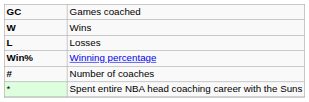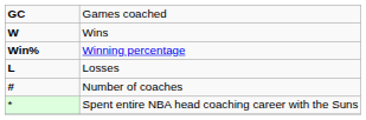 <table class="wikitable">
 <tr>
 <td><strong>GC</strong></td>
 <td>Games coached</td>
 </tr>
 <tr>
 <td><strong>W</strong></td>
 <td>Wins</td>
 </tr>
 <tr>
+<td><strong>Win%</strong></td>
+<td><a href='#'>Winning percentage</a></td>
+</tr>
+<tr>
 <td><strong>L</strong></td>
 <td>Losses</td>
-</tr>
-<tr>
-<td><strong>Win%</strong></td>
-<td><a href='#'>Winning percentage</a></td>
 </tr>
 <tr>
 <td><strong>#</strong></td>
 <td>Number of coaches</td>
 </tr>
 <tr>
 <td style="background-color:#ddffdd; width:6em">*</td>
 <td>Spent entire NBA head coaching career with the Suns<br></td>
 </tr>
 <tr>
 </tr>
 </table>
